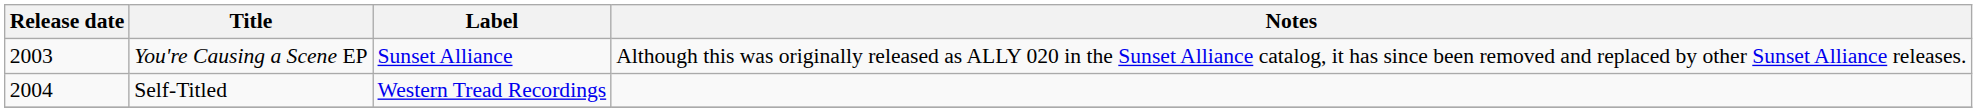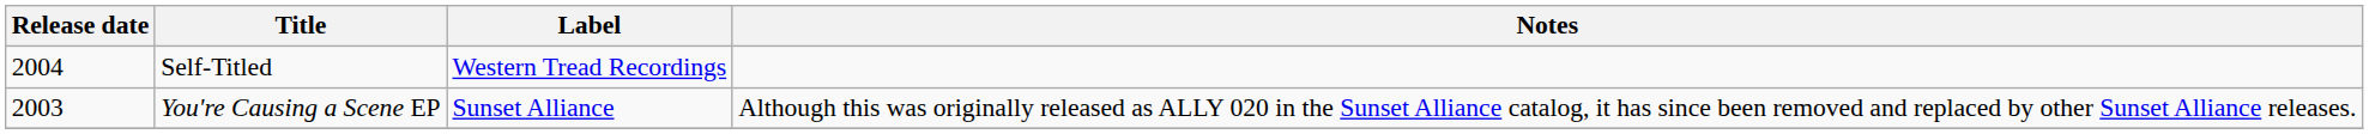 <table class="wikitable">
 <tr>
 <th>Release date</th>
 <th>Title</th>
 <th>Label</th>
 <th>Notes</th>
 </tr>
 <tr>
+<td>2004</td>
+<td>Self-Titled</td>
+<td><a href='#'>Western Tread Recordings</a></td>
+<td></td>
+</tr>
+<tr>
 <td>2003</td>
 <td><em>You're Causing a Scene</em> EP</td>
 <td><a href='#'>Sunset Alliance</a></td>
 <td>Although this was originally released as ALLY 020 in the <a href='#'>Sunset Alliance</a> catalog, it has since been removed and replaced by other <a href='#'>Sunset Alliance</a> releases.</td>
 </tr>
 <tr>
-<td>2004</td>
-<td>Self-Titled</td>
-<td><a href='#'>Western Tread Recordings</a></td>
-<td></td>
-</tr>
-<tr>
 </tr>
 </table>
